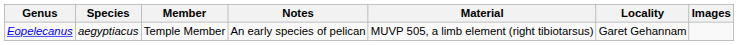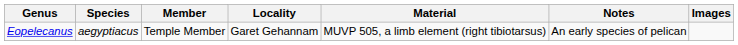 <table class="wikitable">
 <tr>
 <th>Genus</th>
 <th>Species</th>
 <th>Member</th>
+<th>Locality</th>
+<th>Material</th>
 <th>Notes</th>
-<th>Material</th>
-<th>Locality</th>
 <th>Images</th>
 </tr>
 <tr>
 <td><em><a href='#'>Eopelecanus</a></em></td>
 <td><em>aegyptiacus</em></td>
 <td>Temple Member</td>
+<td>Garet Gehannam</td>
+<td>MUVP 505, a limb element (right tibiotarsus)</td>
 <td>An early species of pelican</td>
-<td>MUVP 505, a limb element (right tibiotarsus)</td>
-<td>Garet Gehannam</td>
 <td></td>
 </tr>
 </table>
